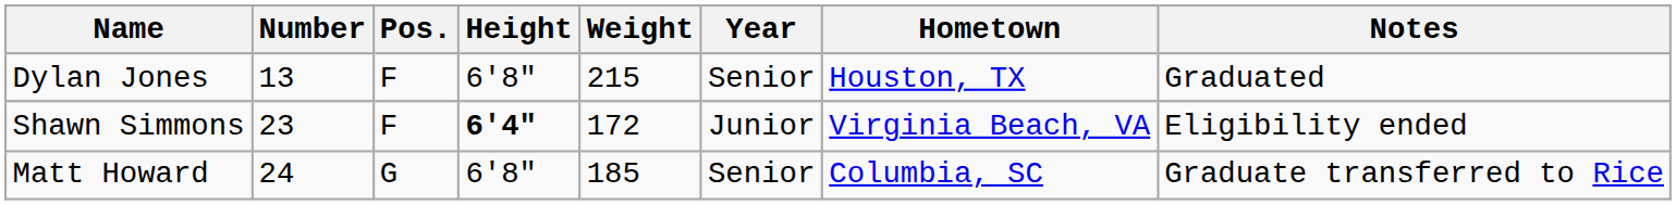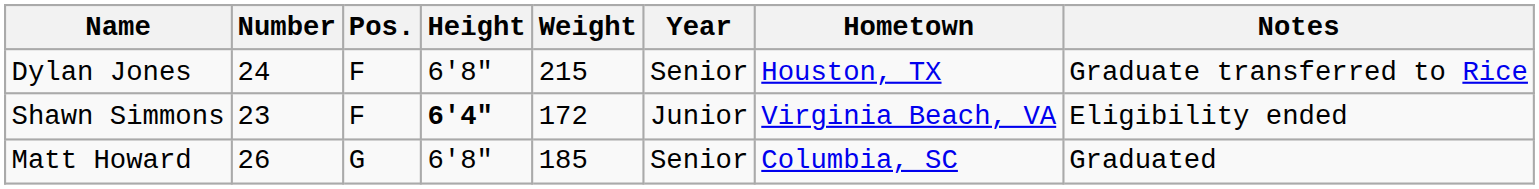 <table class="wikitable sortable" border="1">
 <tr>
 <th>Name</th>
 <th>Number</th>
 <th>Pos.</th>
 <th>Height</th>
 <th>Weight</th>
 <th>Year</th>
 <th>Hometown</th>
 <th class="unsortable">Notes</th>
 </tr>
 <tr>
 <td>Dylan Jones</td>
-<td>13</td>
+<td>24</td>
 <td>F</td>
 <td>6'8"</td>
 <td>215</td>
 <td>Senior</td>
 <td><a href='#'>Houston, TX</a></td>
-<td>Graduated</td>
+<td>Graduate transferred to <a href='#'>Rice</a></td>
 </tr>
 <tr>
 <td>Shawn Simmons</td>
 <td>23</td>
 <td>F</td>
 <td><strong>6'4"</strong></td>
 <td>172</td>
 <td>Junior</td>
 <td><a href='#'>Virginia Beach, VA</a></td>
 <td>Eligibility ended</td>
 </tr>
 <tr>
 <td>Matt Howard</td>
-<td>24</td>
+<td>26</td>
 <td>G</td>
 <td>6'8"</td>
 <td>185</td>
 <td>Senior</td>
 <td><a href='#'>Columbia, SC</a></td>
-<td>Graduate transferred to <a href='#'>Rice</a></td>
+<td>Graduated</td>
 </tr>
 </table>
